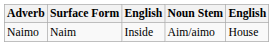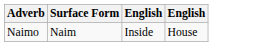 <table class="wikitable">
 <tr>
 <th>Adverb</th>
 <th>Surface Form</th>
 <th>English</th>
-<th>Noun Stem</th>
 <th>English</th>
 </tr>
 <tr>
 <td>Naimo</td>
 <td>Naim</td>
 <td>Inside</td>
-<td>Aim/aimo</td>
 <td>House</td>
 </tr>
 </table>
